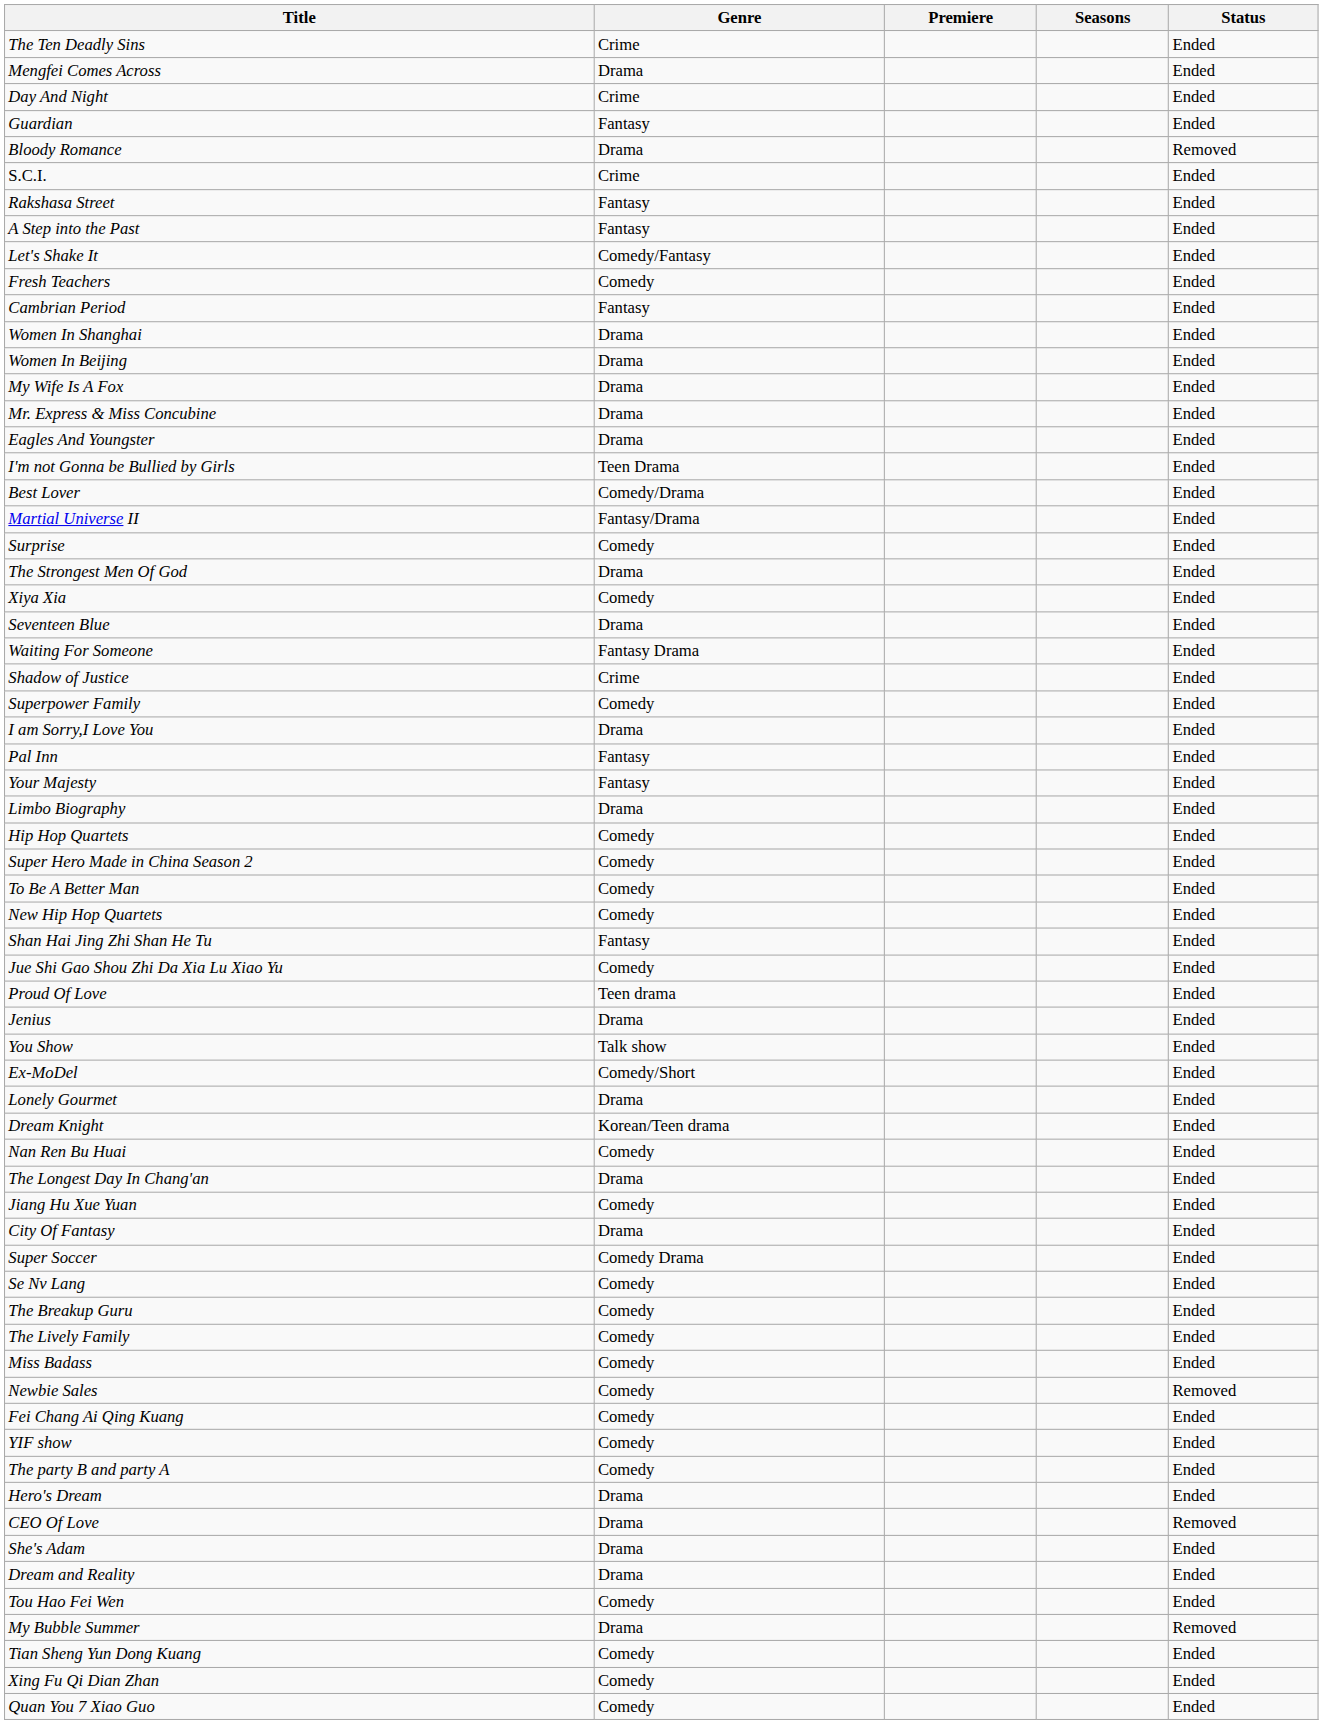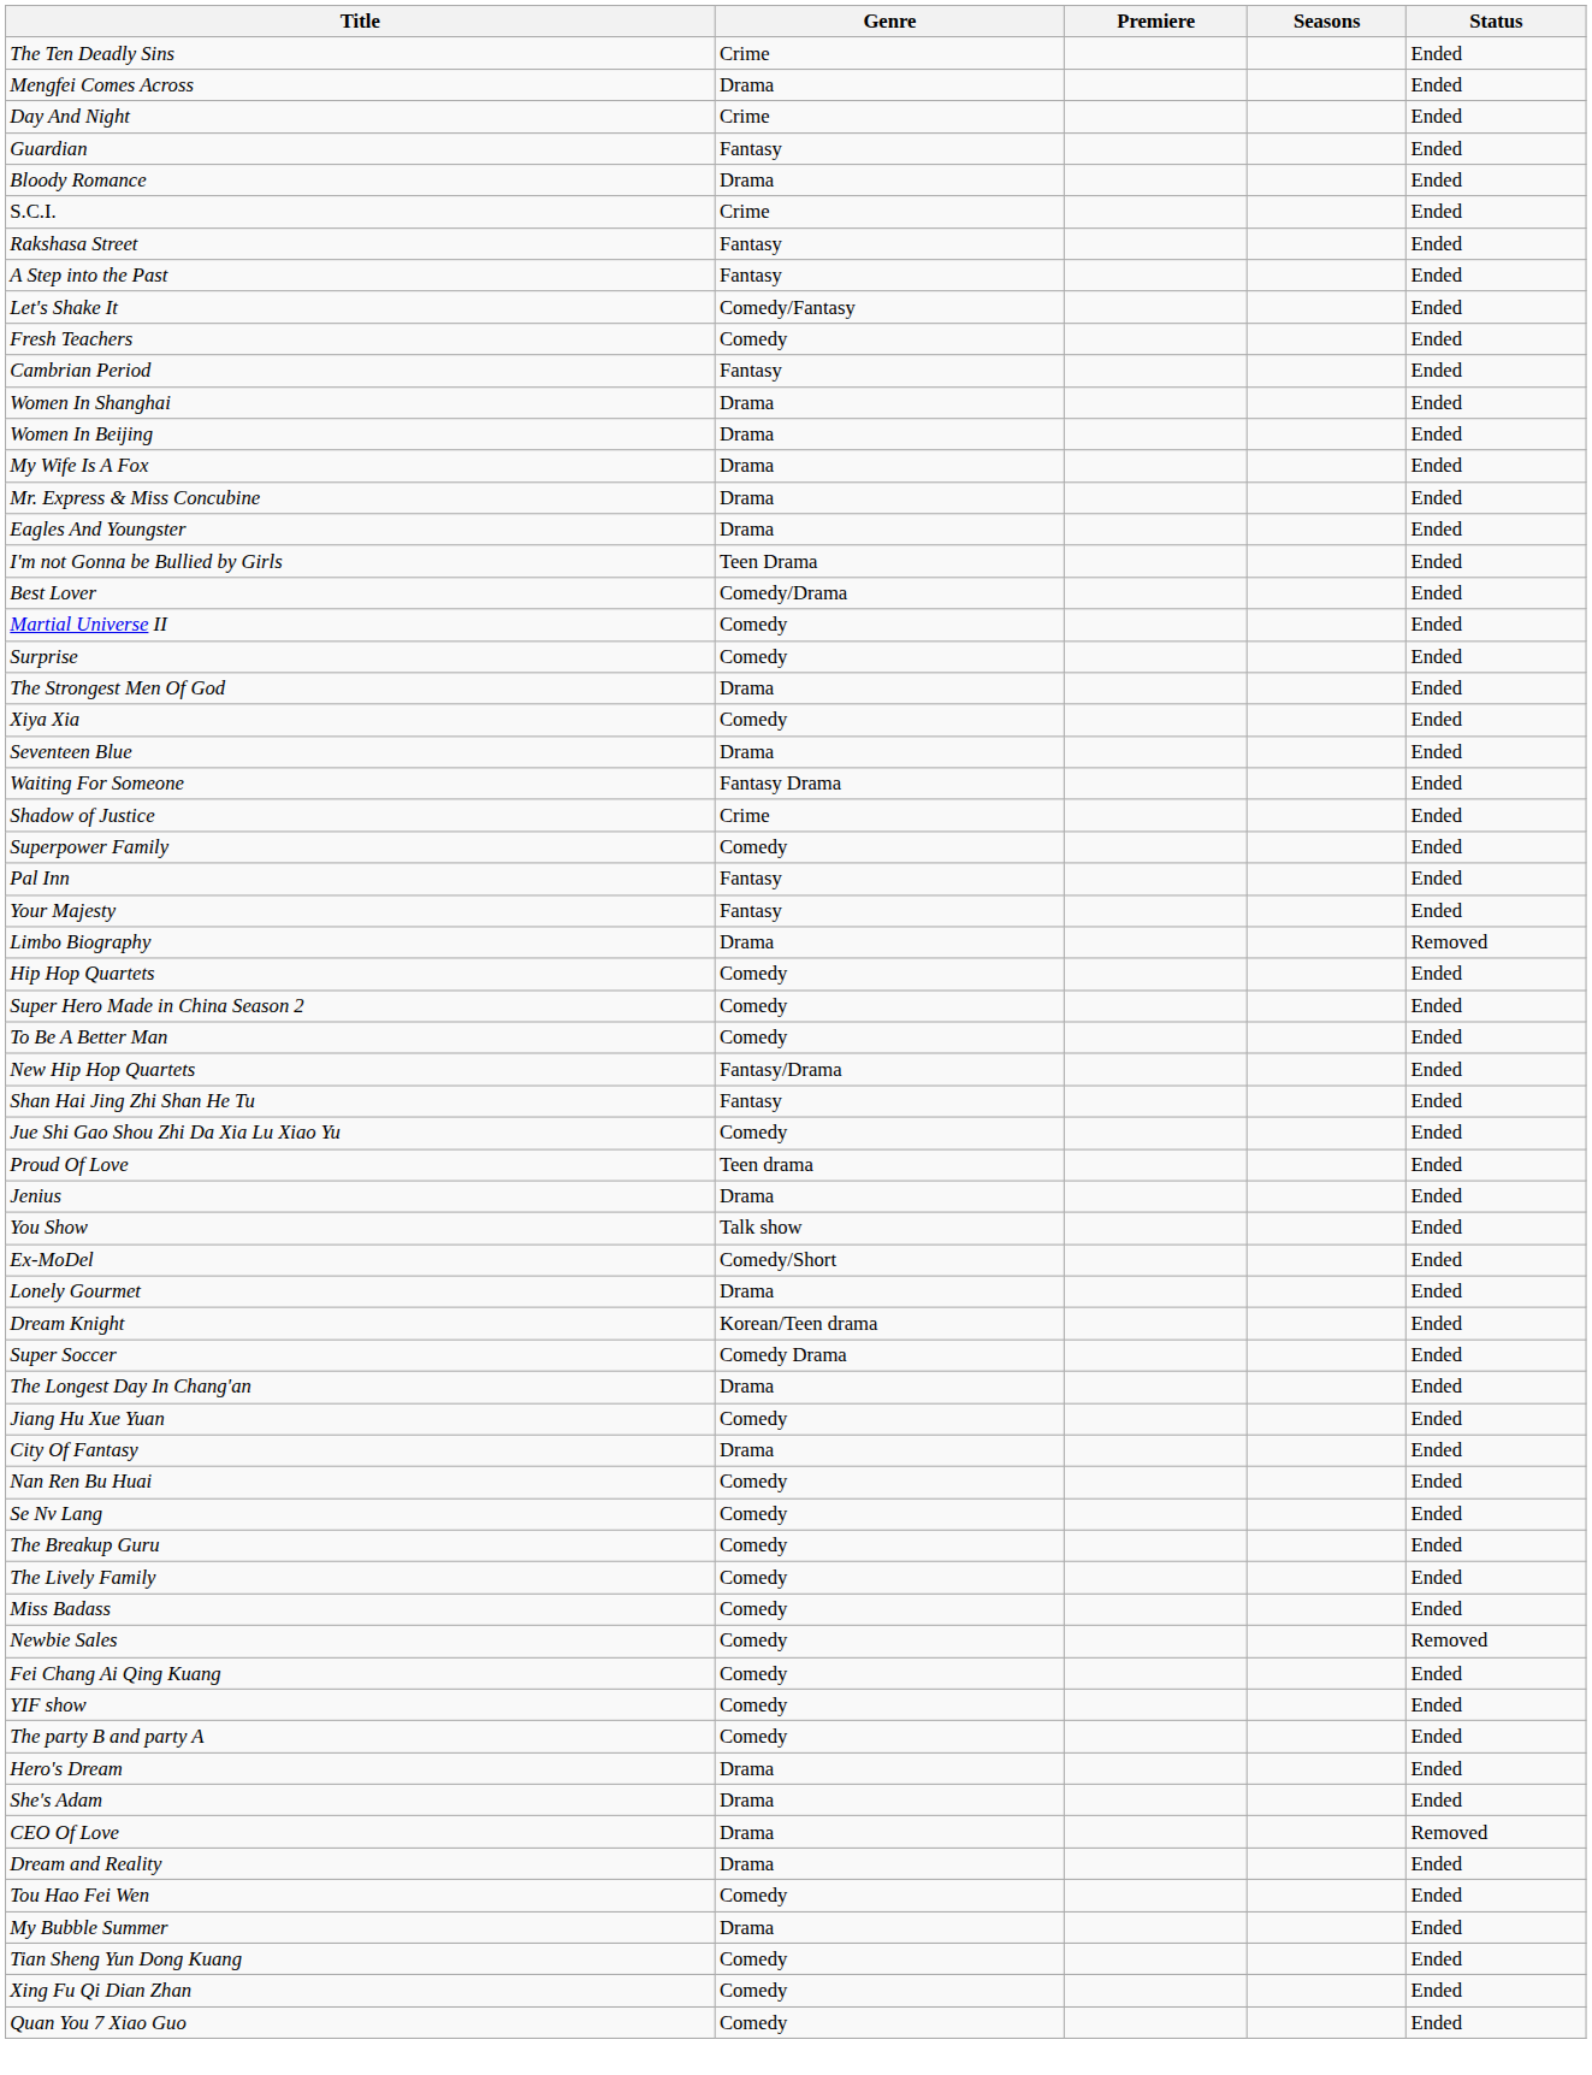 <table class="wikitable sortable" id="dramashows" style="width:100%">
 <tr>
 <th>Title</th>
 <th>Genre</th>
 <th>Premiere</th>
 <th>Seasons</th>
 <th>Status</th>
 </tr>
 <tr>
 <td><em>The Ten Deadly Sins</em></td>
 <td>Crime</td>
 <td></td>
 <td></td>
 <td>Ended</td>
 </tr>
 <tr>
 <td><em>Mengfei Comes Across</em></td>
 <td>Drama</td>
 <td></td>
 <td></td>
 <td>Ended</td>
 </tr>
 <tr>
 <td><em>Day And Night</em></td>
 <td>Crime</td>
 <td></td>
 <td></td>
 <td>Ended</td>
 </tr>
 <tr>
 <td><em>Guardian</em></td>
 <td>Fantasy</td>
 <td></td>
 <td></td>
 <td>Ended</td>
 </tr>
 <tr>
 <td><em>Bloody Romance</em></td>
 <td>Drama</td>
 <td></td>
 <td></td>
-<td>Removed</td>
+<td>Ended</td>
 </tr>
 <tr>
 <td>S.C.I.</td>
 <td>Crime</td>
 <td></td>
 <td></td>
 <td>Ended</td>
 </tr>
 <tr>
 <td><em>Rakshasa Street</em></td>
 <td>Fantasy</td>
 <td></td>
 <td></td>
 <td>Ended</td>
 </tr>
 <tr>
 <td><em>A Step into the Past</em></td>
 <td>Fantasy</td>
 <td></td>
 <td></td>
 <td>Ended</td>
 </tr>
 <tr>
 <td><em>Let's Shake It</em></td>
 <td>Comedy/Fantasy</td>
 <td></td>
 <td></td>
 <td>Ended</td>
 </tr>
 <tr>
 <td><em>Fresh Teachers</em></td>
 <td>Comedy</td>
 <td></td>
 <td></td>
 <td>Ended</td>
 </tr>
 <tr>
 <td><em>Cambrian Period</em></td>
 <td>Fantasy</td>
 <td></td>
 <td></td>
 <td>Ended</td>
 </tr>
 <tr>
 <td><em>Women In Shanghai</em></td>
 <td>Drama</td>
 <td></td>
 <td></td>
 <td>Ended</td>
 </tr>
 <tr>
 <td><em>Women In Beijing</em></td>
 <td>Drama</td>
 <td></td>
 <td></td>
 <td>Ended</td>
 </tr>
 <tr>
 <td><em>My Wife Is A Fox</em></td>
 <td>Drama</td>
 <td></td>
 <td></td>
 <td>Ended</td>
 </tr>
 <tr>
 <td><em>Mr. Express & Miss Concubine</em></td>
 <td>Drama</td>
 <td></td>
 <td></td>
 <td>Ended</td>
 </tr>
 <tr>
 <td><em>Eagles And Youngster</em></td>
 <td>Drama</td>
 <td></td>
 <td></td>
 <td>Ended</td>
 </tr>
 <tr>
 <td><em>I'm not Gonna be Bullied by Girls</em></td>
 <td>Teen Drama</td>
 <td></td>
 <td></td>
 <td>Ended</td>
 </tr>
 <tr>
 <td><em>Best Lover</em></td>
 <td>Comedy/Drama</td>
 <td></td>
 <td></td>
 <td>Ended</td>
 </tr>
 <tr>
 <td><em><a href='#'>Martial Universe</a> II</em></td>
-<td>Fantasy/Drama</td>
+<td>Comedy</td>
 <td></td>
 <td></td>
 <td>Ended</td>
 </tr>
 <tr>
 <td><em>Surprise</em></td>
 <td>Comedy</td>
 <td></td>
 <td></td>
 <td>Ended</td>
 </tr>
 <tr>
 <td><em>The Strongest Men Of God</em></td>
 <td>Drama</td>
 <td></td>
 <td></td>
 <td>Ended</td>
 </tr>
 <tr>
 <td><em>Xiya Xia</em></td>
 <td>Comedy</td>
 <td></td>
 <td></td>
 <td>Ended</td>
 </tr>
 <tr>
 <td><em>Seventeen Blue</em></td>
 <td>Drama</td>
 <td></td>
 <td></td>
 <td>Ended</td>
 </tr>
 <tr>
 <td><em>Waiting For Someone</em></td>
 <td>Fantasy Drama</td>
 <td></td>
 <td></td>
 <td>Ended</td>
 </tr>
 <tr>
 <td><em>Shadow of Justice</em></td>
 <td>Crime</td>
 <td></td>
 <td></td>
 <td>Ended</td>
 </tr>
 <tr>
 <td><em>Superpower Family</em></td>
 <td>Comedy</td>
 <td></td>
 <td></td>
 <td>Ended</td>
 </tr>
 <tr>
-<td><em>I am Sorry,I Love You</em></td>
-<td>Drama</td>
-<td></td>
-<td></td>
-<td>Ended</td>
-</tr>
-<tr>
 <td><em>Pal Inn</em></td>
 <td>Fantasy</td>
 <td></td>
 <td></td>
 <td>Ended</td>
 </tr>
 <tr>
 <td><em>Your Majesty</em></td>
 <td>Fantasy</td>
 <td></td>
 <td></td>
 <td>Ended</td>
 </tr>
 <tr>
 <td><em>Limbo Biography</em></td>
 <td>Drama</td>
 <td></td>
 <td></td>
-<td>Ended</td>
+<td>Removed</td>
 </tr>
 <tr>
 <td><em>Hip Hop Quartets</em></td>
 <td>Comedy</td>
 <td></td>
 <td></td>
 <td>Ended</td>
 </tr>
 <tr>
 <td><em>Super Hero Made in China Season 2</em></td>
 <td>Comedy</td>
 <td></td>
 <td></td>
 <td>Ended</td>
 </tr>
 <tr>
 <td><em>To Be A Better Man</em></td>
 <td>Comedy</td>
 <td></td>
 <td></td>
 <td>Ended</td>
 </tr>
 <tr>
 <td><em>New Hip Hop Quartets</em></td>
-<td>Comedy</td>
+<td>Fantasy/Drama</td>
 <td></td>
 <td></td>
 <td>Ended</td>
 </tr>
 <tr>
 <td><em>Shan Hai Jing Zhi Shan He Tu</em></td>
 <td>Fantasy</td>
 <td></td>
 <td></td>
 <td>Ended</td>
 </tr>
 <tr>
 <td><em>Jue Shi Gao Shou Zhi Da Xia Lu Xiao Yu</em></td>
 <td>Comedy</td>
 <td></td>
 <td></td>
 <td>Ended</td>
 </tr>
 <tr>
 <td><em>Proud Of Love</em></td>
 <td>Teen drama</td>
 <td></td>
 <td></td>
 <td>Ended</td>
 </tr>
 <tr>
 <td><em>Jenius</em></td>
 <td>Drama</td>
 <td></td>
 <td></td>
 <td>Ended</td>
 </tr>
 <tr>
 <td><em>You Show</em></td>
 <td>Talk show</td>
 <td></td>
 <td></td>
 <td>Ended</td>
 </tr>
 <tr>
 <td><em>Ex-MoDel</em></td>
 <td>Comedy/Short</td>
 <td></td>
 <td></td>
 <td>Ended</td>
 </tr>
 <tr>
 <td><em>Lonely Gourmet</em></td>
 <td>Drama</td>
 <td></td>
 <td></td>
 <td>Ended</td>
 </tr>
 <tr>
 <td><em>Dream Knight</em></td>
 <td>Korean/Teen drama</td>
 <td></td>
 <td></td>
 <td>Ended</td>
 </tr>
 <tr>
-<td><em>Nan Ren Bu Huai</em></td>
-<td>Comedy</td>
+<td><em>Super Soccer</em></td>
+<td>Comedy Drama</td>
 <td></td>
 <td></td>
 <td>Ended</td>
 </tr>
 <tr>
 <td><em>The Longest Day In Chang'an</em></td>
 <td>Drama</td>
 <td></td>
 <td></td>
 <td>Ended</td>
 </tr>
 <tr>
 <td><em>Jiang Hu Xue Yuan</em></td>
 <td>Comedy</td>
 <td></td>
 <td></td>
 <td>Ended</td>
 </tr>
 <tr>
 <td><em>City Of Fantasy</em></td>
 <td>Drama</td>
 <td></td>
 <td></td>
 <td>Ended</td>
 </tr>
 <tr>
-<td><em>Super Soccer</em></td>
-<td>Comedy Drama</td>
+<td><em>Nan Ren Bu Huai</em></td>
+<td>Comedy</td>
 <td></td>
 <td></td>
 <td>Ended</td>
 </tr>
 <tr>
 <td><em>Se Nv Lang</em></td>
 <td>Comedy</td>
 <td></td>
 <td></td>
 <td>Ended</td>
 </tr>
 <tr>
 <td><em>The Breakup Guru</em></td>
 <td>Comedy</td>
 <td></td>
 <td></td>
 <td>Ended</td>
 </tr>
 <tr>
 <td><em>The Lively Family</em></td>
 <td>Comedy</td>
 <td></td>
 <td></td>
 <td>Ended</td>
 </tr>
 <tr>
 <td><em>Miss Badass</em></td>
 <td>Comedy</td>
 <td></td>
 <td></td>
 <td>Ended</td>
 </tr>
 <tr>
 <td><em>Newbie Sales</em></td>
 <td>Comedy</td>
 <td></td>
 <td></td>
 <td>Removed</td>
 </tr>
 <tr>
 <td><em>Fei Chang Ai Qing Kuang</em></td>
 <td>Comedy</td>
 <td></td>
 <td></td>
 <td>Ended</td>
 </tr>
 <tr>
 <td><em>YIF show</em></td>
 <td>Comedy</td>
 <td></td>
 <td></td>
 <td>Ended</td>
 </tr>
 <tr>
 <td><em>The party B and party A</em></td>
 <td>Comedy</td>
 <td></td>
 <td></td>
 <td>Ended</td>
 </tr>
 <tr>
 <td><em>Hero's Dream</em></td>
 <td>Drama</td>
 <td></td>
 <td></td>
 <td>Ended</td>
 </tr>
 <tr>
+<td><em>She's Adam</em></td>
+<td>Drama</td>
+<td></td>
+<td></td>
+<td>Ended</td>
+</tr>
+<tr>
 <td><em>CEO Of Love</em></td>
 <td>Drama</td>
 <td></td>
 <td></td>
 <td>Removed</td>
-</tr>
-<tr>
-<td><em>She's Adam</em></td>
-<td>Drama</td>
-<td></td>
-<td></td>
-<td>Ended</td>
 </tr>
 <tr>
 <td><em>Dream and Reality</em></td>
 <td>Drama</td>
 <td></td>
 <td></td>
 <td>Ended</td>
 </tr>
 <tr>
 <td><em>Tou Hao Fei Wen</em></td>
 <td>Comedy</td>
 <td></td>
 <td></td>
 <td>Ended</td>
 </tr>
 <tr>
 <td><em>My Bubble Summer</em></td>
 <td>Drama</td>
 <td></td>
 <td></td>
-<td>Removed</td>
+<td>Ended</td>
 </tr>
 <tr>
 <td><em>Tian Sheng Yun Dong Kuang</em></td>
 <td>Comedy</td>
 <td></td>
 <td></td>
 <td>Ended</td>
 </tr>
 <tr>
 <td><em>Xing Fu Qi Dian Zhan</em></td>
 <td>Comedy</td>
 <td></td>
 <td></td>
 <td>Ended</td>
 </tr>
 <tr>
 <td><em>Quan You 7 Xiao Guo</em></td>
 <td>Comedy</td>
 <td></td>
 <td></td>
 <td>Ended</td>
 </tr>
 </table>
